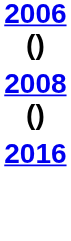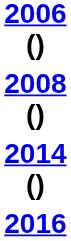 <table>
 <tr>
 <th><a href='#'>2006</a><br>()</th>
 <td></td>
 <td></td>
 <td></td>
 </tr>
 <tr>
 <th><a href='#'>2008</a><br>()</th>
 <td></td>
 <td></td>
 <td></td>
 </tr>
 <tr>
+<th><a href='#'>2014</a><br>()</th>
+<td></td>
+<td></td>
+<td></td>
+</tr>
+<tr>
 <th><a href='#'>2016</a></th>
 <td></td>
 <td></td>
 <td></td>
 </tr>
 </table>
